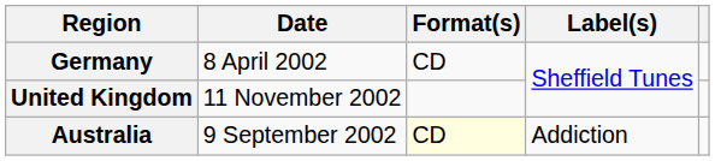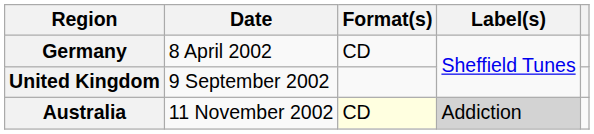 <table class="wikitable plainrowheaders">
 <tr>
 <th scope="col">Region</th>
 <th scope="col">Date</th>
 <th scope="col">Format(s)</th>
 <th scope="col">Label(s)</th>
 <th scope="col"></th>
 </tr>
 <tr>
 <th scope="row">Germany</th>
 <td>8 April 2002</td>
 <td>CD</td>
 <td rowspan="2"><a href='#'>Sheffield Tunes</a></td>
 <td></td>
 </tr>
 <tr>
 <th scope="row">United Kingdom</th>
-<td>11 November 2002</td>
+<td>9 September 2002</td>
 <td></td>
 <td></td>
 </tr>
 <tr>
 <th scope="row">Australia</th>
-<td>9 September 2002</td>
+<td>11 November 2002</td>
 <td style="background: lightyellow;">CD</td>
-<td>Addiction</td>
+<td style="background: lightgrey;">Addiction</td>
 <td></td>
 </tr>
 </table>
